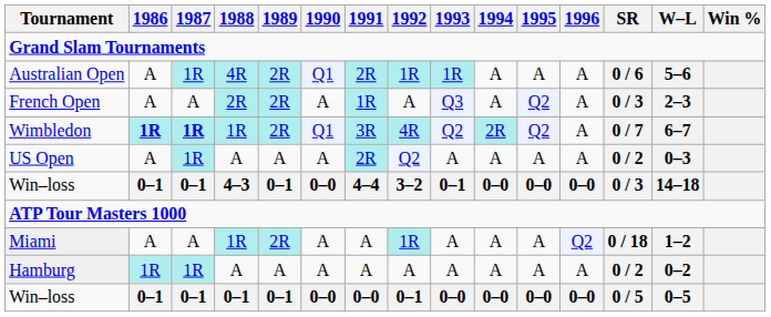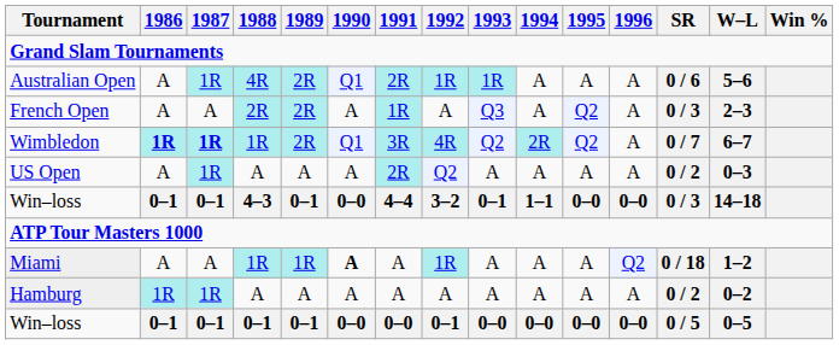 <table class=wikitable style=text-align:center>
 <tr>
 <th>Tournament</th>
 <th><a href='#'>1986</a></th>
 <th><a href='#'>1987</a></th>
 <th><a href='#'>1988</a></th>
 <th><a href='#'>1989</a></th>
 <th><a href='#'>1990</a></th>
 <th><a href='#'>1991</a></th>
 <th><a href='#'>1992</a></th>
 <th><a href='#'>1993</a></th>
 <th><a href='#'>1994</a></th>
 <th><a href='#'>1995</a></th>
 <th><a href='#'>1996</a></th>
 <th>SR</th>
 <th>W–L</th>
 <th>Win %</th>
 </tr>
 <tr>
 <td colspan=25 style=text-align:left><a href='#'><strong>Grand Slam Tournaments</strong></a></td>
 </tr>
 <tr>
 <td align=left><a href='#'>Australian Open</a></td>
 <td>A</td>
 <td bgcolor=afeeee><a href='#'>1R</a></td>
 <td bgcolor=afeeee><a href='#'>4R</a></td>
 <td bgcolor=afeeee><a href='#'>2R</a></td>
 <td bgcolor=ecf2ff><a href='#'>Q1</a></td>
 <td bgcolor=afeeee><a href='#'>2R</a></td>
 <td bgcolor=afeeee><a href='#'>1R</a></td>
 <td bgcolor=afeeee><a href='#'>1R</a></td>
 <td>A</td>
 <td>A</td>
 <td>A</td>
 <th>0 / 6</th>
 <th>5–6</th>
 <th></th>
 </tr>
 <tr>
 <td align=left><a href='#'>French Open</a></td>
 <td>A</td>
 <td>A</td>
 <td bgcolor=afeeee><a href='#'>2R</a></td>
 <td bgcolor=afeeee><a href='#'>2R</a></td>
 <td>A</td>
 <td bgcolor=afeeee><a href='#'>1R</a></td>
 <td>A</td>
 <td bgcolor=ecf2ff><a href='#'>Q3</a></td>
 <td>A</td>
 <td bgcolor=ecf2ff><a href='#'>Q2</a></td>
 <td>A</td>
 <th>0 / 3</th>
 <th>2–3</th>
 <th></th>
 </tr>
 <tr>
 <td align=left><a href='#'>Wimbledon</a></td>
 <td bgcolor=afeeee><strong><a href='#'>1R</a></strong></td>
 <td bgcolor=afeeee><strong><a href='#'>1R</a></strong></td>
 <td bgcolor=afeeee><a href='#'>1R</a></td>
 <td bgcolor=afeeee><a href='#'>2R</a></td>
 <td bgcolor=ecf2ff><a href='#'>Q1</a></td>
 <td bgcolor=afeeee><a href='#'>3R</a></td>
 <td bgcolor=afeeee><a href='#'>4R</a></td>
 <td bgcolor=ecf2ff><a href='#'>Q2</a></td>
 <td bgcolor=afeeee><a href='#'>2R</a></td>
 <td bgcolor=ecf2ff><a href='#'>Q2</a></td>
 <td>A</td>
 <th>0 / 7</th>
 <th>6–7</th>
 <th></th>
 </tr>
 <tr>
 <td align=left><a href='#'>US Open</a></td>
 <td>A</td>
 <td bgcolor=afeeee><a href='#'>1R</a></td>
 <td>A</td>
 <td>A</td>
 <td>A</td>
 <td bgcolor=afeeee><a href='#'>2R</a></td>
 <td bgcolor=ecf2ff><a href='#'>Q2</a></td>
 <td>A</td>
 <td>A</td>
 <td>A</td>
 <td>A</td>
 <th>0 / 2</th>
 <th>0–3</th>
 <th></th>
 </tr>
 <tr>
 <td style=text-align:left>Win–loss</td>
 <th>0–1</th>
 <th>0–1</th>
 <th>4–3</th>
 <th>0–1</th>
 <th>0–0</th>
 <th>4–4</th>
 <th>3–2</th>
 <th>0–1</th>
-<th>0–0</th>
+<th>1–1</th>
 <th>0–0</th>
 <th>0–0</th>
 <th>0 / 3</th>
 <th>14–18</th>
 <th></th>
 </tr>
 <tr>
 <td colspan=25 style=text-align:left><strong><a href='#'>ATP Tour Masters 1000</a></strong></td>
 </tr>
 <tr>
 <td bgcolor=efefef align=left><a href='#'>Miami</a></td>
 <td>A</td>
 <td>A</td>
 <td bgcolor=afeeee><a href='#'>1R</a></td>
-<td bgcolor=afeeee><a href='#'>2R</a></td>
-<td>A</td>
+<td bgcolor=afeeee><a href='#'>1R</a></td>
+<td><strong>A</strong></td>
 <td>A</td>
 <td bgcolor=afeeee><a href='#'>1R</a></td>
 <td>A</td>
 <td>A</td>
 <td>A</td>
 <td bgcolor=ecf2ff><a href='#'>Q2</a></td>
 <th>0 / 18</th>
 <th>1–2</th>
 <th></th>
 </tr>
 <tr>
 <td bgcolor=efefef align=left><a href='#'>Hamburg</a></td>
 <td bgcolor=afeeee><a href='#'>1R</a></td>
 <td bgcolor=afeeee><a href='#'>1R</a></td>
 <td>A</td>
 <td>A</td>
 <td>A</td>
 <td>A</td>
 <td>A</td>
 <td>A</td>
 <td>A</td>
 <td>A</td>
 <td>A</td>
 <th>0 / 2</th>
 <th>0–2</th>
 <th></th>
 </tr>
 <tr>
 <td style=text-align:left>Win–loss</td>
 <th>0–1</th>
 <th>0–1</th>
 <th>0–1</th>
 <th>0–1</th>
 <th>0–0</th>
 <th>0–0</th>
 <th>0–1</th>
 <th>0–0</th>
 <th>0–0</th>
 <th>0–0</th>
 <th>0–0</th>
 <th>0 / 5</th>
 <th>0–5</th>
 <th></th>
 </tr>
 </table>
